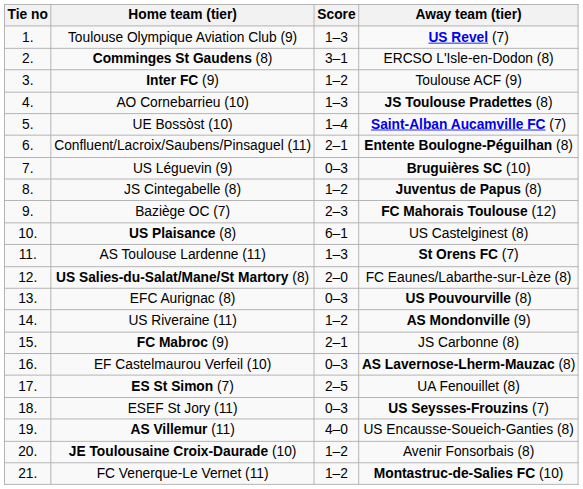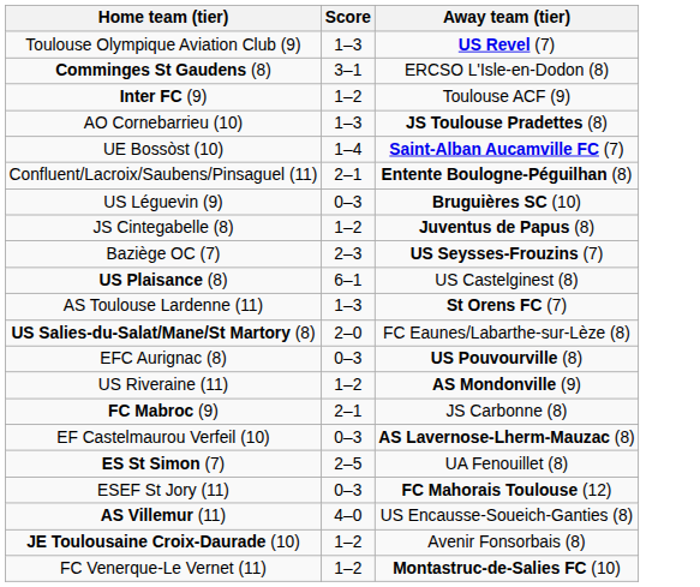 <table class="wikitable" style="text-align: center">
 <tr>
-<th>Tie no</th>
 <th>Home team (tier)</th>
 <th>Score</th>
 <th>Away team (tier)</th>
 </tr>
 <tr>
-<td>1.</td>
 <td>Toulouse Olympique Aviation Club (9)</td>
 <td>1–3</td>
 <td><strong><a href='#'>US Revel</a></strong> (7)</td>
 </tr>
 <tr>
-<td>2.</td>
 <td><strong>Comminges St Gaudens</strong> (8)</td>
 <td>3–1</td>
 <td>ERCSO L'Isle-en-Dodon (8)</td>
 </tr>
 <tr>
-<td>3.</td>
 <td><strong>Inter FC</strong> (9)</td>
 <td>1–2</td>
 <td>Toulouse ACF (9)</td>
 </tr>
 <tr>
-<td>4.</td>
 <td>AO Cornebarrieu (10)</td>
 <td>1–3</td>
 <td><strong>JS Toulouse Pradettes</strong> (8)</td>
 </tr>
 <tr>
-<td>5.</td>
 <td>UE Bossòst (10)</td>
 <td>1–4</td>
 <td><strong><a href='#'>Saint-Alban Aucamville FC</a></strong> (7)</td>
 </tr>
 <tr>
-<td>6.</td>
 <td>Confluent/Lacroix/Saubens/Pinsaguel (11)</td>
 <td>2–1</td>
 <td><strong>Entente Boulogne-Péguilhan</strong> (8)</td>
 </tr>
 <tr>
-<td>7.</td>
 <td>US Léguevin (9)</td>
 <td>0–3</td>
 <td><strong>Bruguières SC</strong> (10)</td>
 </tr>
 <tr>
-<td>8.</td>
 <td>JS Cintegabelle (8)</td>
 <td>1–2</td>
 <td><strong>Juventus de Papus</strong> (8)</td>
 </tr>
 <tr>
-<td>9.</td>
 <td>Baziège OC (7)</td>
 <td>2–3</td>
-<td><strong>FC Mahorais Toulouse</strong> (12)</td>
+<td><strong>US Seysses-Frouzins</strong> (7)</td>
 </tr>
 <tr>
-<td>10.</td>
 <td><strong>US Plaisance</strong> (8)</td>
 <td>6–1</td>
 <td>US Castelginest (8)</td>
 </tr>
 <tr>
-<td>11.</td>
 <td>AS Toulouse Lardenne (11)</td>
 <td>1–3</td>
 <td><strong>St Orens FC</strong> (7)</td>
 </tr>
 <tr>
-<td>12.</td>
 <td><strong>US Salies-du-Salat/Mane/St Martory</strong> (8)</td>
 <td>2–0</td>
 <td>FC Eaunes/Labarthe-sur-Lèze (8)</td>
 </tr>
 <tr>
-<td>13.</td>
 <td>EFC Aurignac (8)</td>
 <td>0–3</td>
 <td><strong>US Pouvourville</strong> (8)</td>
 </tr>
 <tr>
-<td>14.</td>
 <td>US Riveraine (11)</td>
 <td>1–2</td>
 <td><strong>AS Mondonville</strong> (9)</td>
 </tr>
 <tr>
-<td>15.</td>
 <td><strong>FC Mabroc</strong> (9)</td>
 <td>2–1</td>
 <td>JS Carbonne (8)</td>
 </tr>
 <tr>
-<td>16.</td>
 <td>EF Castelmaurou Verfeil (10)</td>
 <td>0–3</td>
 <td><strong>AS Lavernose-Lherm-Mauzac</strong> (8)</td>
 </tr>
 <tr>
-<td>17.</td>
 <td><strong>ES St Simon</strong> (7)</td>
 <td>2–5</td>
 <td>UA Fenouillet (8)</td>
 </tr>
 <tr>
-<td>18.</td>
 <td>ESEF St Jory (11)</td>
 <td>0–3</td>
-<td><strong>US Seysses-Frouzins</strong> (7)</td>
+<td><strong>FC Mahorais Toulouse</strong> (12)</td>
 </tr>
 <tr>
-<td>19.</td>
 <td><strong>AS Villemur</strong> (11)</td>
 <td>4–0</td>
 <td>US Encausse-Soueich-Ganties (8)</td>
 </tr>
 <tr>
-<td>20.</td>
 <td><strong>JE Toulousaine Croix-Daurade</strong> (10)</td>
 <td>1–2 </td>
 <td>Avenir Fonsorbais (8)</td>
 </tr>
 <tr>
-<td>21.</td>
 <td>FC Venerque-Le Vernet (11)</td>
 <td>1–2 </td>
 <td><strong>Montastruc-de-Salies FC</strong> (10)</td>
 </tr>
 </table>
